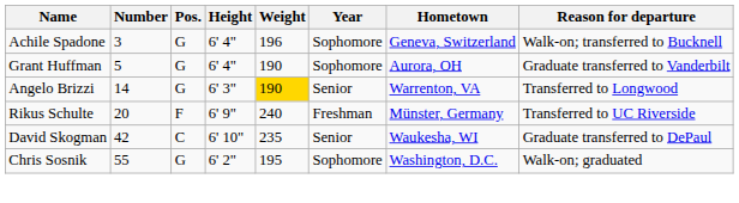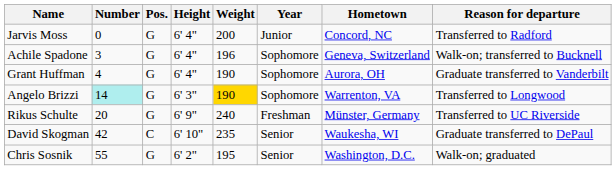 <table class="wikitable sortable" border="1">
 <tr>
 <th>Name</th>
 <th>Number</th>
 <th>Pos.</th>
 <th>Height</th>
 <th>Weight</th>
 <th>Year</th>
 <th>Hometown</th>
 <th class="unsortable">Reason for departure</th>
+</tr>
+<tr>
+<td>Jarvis Moss</td>
+<td>0</td>
+<td>G</td>
+<td>6' 4"</td>
+<td>200</td>
+<td>Junior</td>
+<td><a href='#'>Concord, NC</a></td>
+<td>Transferred to <a href='#'>Radford</a></td>
 </tr>
 <tr>
 <td>Achile Spadone</td>
 <td>3</td>
 <td>G</td>
 <td>6' 4"</td>
 <td>196</td>
 <td>Sophomore</td>
 <td><a href='#'>Geneva, Switzerland</a></td>
 <td>Walk-on; transferred to <a href='#'>Bucknell</a></td>
 </tr>
 <tr>
 <td>Grant Huffman</td>
-<td>5</td>
+<td>4</td>
 <td>G</td>
 <td>6' 4"</td>
 <td>190</td>
 <td>Sophomore</td>
 <td><a href='#'>Aurora, OH</a></td>
 <td>Graduate transferred to <a href='#'>Vanderbilt</a></td>
 </tr>
 <tr>
 <td>Angelo Brizzi</td>
-<td>14</td>
+<td style="background: paleturquoise;">14</td>
 <td>G</td>
 <td>6' 3"</td>
 <td style="background: gold;">190</td>
-<td>Senior</td>
+<td> Sophomore</td>
 <td><a href='#'>Warrenton, VA</a></td>
 <td>Transferred to <a href='#'>Longwood</a></td>
 </tr>
 <tr>
 <td>Rikus Schulte</td>
 <td>20</td>
-<td>F</td>
+<td>G</td>
 <td>6' 9"</td>
 <td>240</td>
 <td>Freshman</td>
 <td><a href='#'>Münster, Germany</a></td>
 <td>Transferred to <a href='#'>UC Riverside</a></td>
 </tr>
 <tr>
 <td>David Skogman</td>
 <td>42</td>
 <td>C</td>
 <td>6' 10"</td>
 <td>235</td>
 <td> Senior</td>
 <td><a href='#'>Waukesha, WI</a></td>
 <td>Graduate transferred to <a href='#'>DePaul</a></td>
 </tr>
 <tr>
 <td>Chris Sosnik</td>
 <td>55</td>
 <td>G</td>
 <td>6' 2"</td>
 <td>195</td>
-<td> Sophomore</td>
+<td>Senior</td>
 <td><a href='#'>Washington, D.C.</a></td>
 <td>Walk-on; graduated</td>
 </tr>
 </table>
